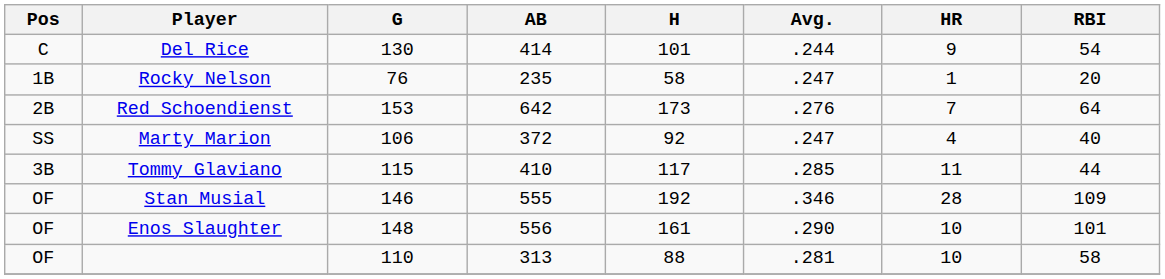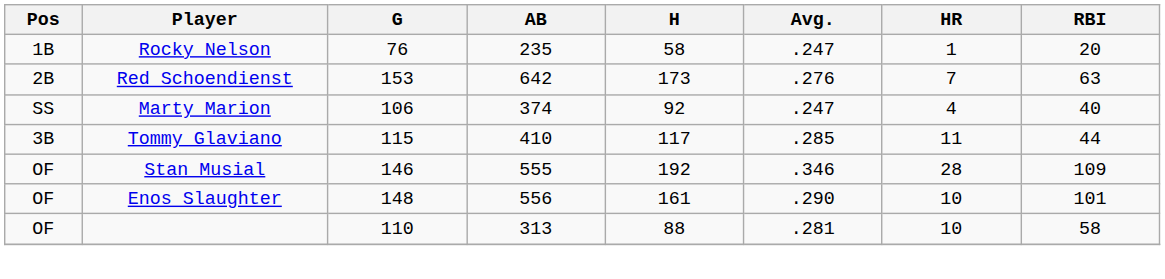 <table class="wikitable sortable">
 <tr>
 <th bgcolor="#DDDDFF" width="5%">Pos</th>
 <th bgcolor="#DDDDFF" width="16%">Player</th>
 <th bgcolor="#DDDDFF" width="9%">G</th>
 <th bgcolor="#DDDDFF" width="9%">AB</th>
 <th bgcolor="#DDDDFF" width="9%">H</th>
 <th bgcolor="#DDDDFF" width="9%">Avg.</th>
 <th bgcolor="#DDDDFF" width="9%">HR</th>
 <th bgcolor="#DDDDFF" width="9%">RBI</th>
-</tr>
-<tr align="center">
-<td>C</td>
-<td><a href='#'>Del Rice</a></td>
-<td>130</td>
-<td>414</td>
-<td>101</td>
-<td>.244</td>
-<td>9</td>
-<td>54</td>
 </tr>
 <tr align="center">
 <td>1B</td>
 <td><a href='#'>Rocky Nelson</a></td>
 <td>76</td>
 <td>235</td>
 <td>58</td>
 <td>.247</td>
 <td>1</td>
 <td>20</td>
 </tr>
 <tr align="center">
 <td>2B</td>
 <td><a href='#'>Red Schoendienst</a></td>
 <td>153</td>
 <td>642</td>
 <td>173</td>
 <td>.276</td>
 <td>7</td>
-<td>64</td>
+<td>63</td>
 </tr>
 <tr align="center">
 <td>SS</td>
 <td><a href='#'>Marty Marion</a></td>
 <td>106</td>
-<td>372</td>
+<td>374</td>
 <td>92</td>
 <td>.247</td>
 <td>4</td>
 <td>40</td>
 </tr>
 <tr align="center">
 <td>3B</td>
 <td><a href='#'>Tommy Glaviano</a></td>
 <td>115</td>
 <td>410</td>
 <td>117</td>
 <td>.285</td>
 <td>11</td>
 <td>44</td>
 </tr>
 <tr align="center">
 <td>OF</td>
 <td><a href='#'>Stan Musial</a></td>
 <td>146</td>
 <td>555</td>
 <td>192</td>
 <td>.346</td>
 <td>28</td>
 <td>109</td>
 </tr>
 <tr align="center">
 <td>OF</td>
 <td><a href='#'>Enos Slaughter</a></td>
 <td>148</td>
 <td>556</td>
 <td>161</td>
 <td>.290</td>
 <td>10</td>
 <td>101</td>
 </tr>
 <tr align="center">
 <td>OF</td>
 <td></td>
 <td>110</td>
 <td>313</td>
 <td>88</td>
 <td>.281</td>
 <td>10</td>
 <td>58</td>
 </tr>
 <tr align="center">
 </tr>
 </table>
